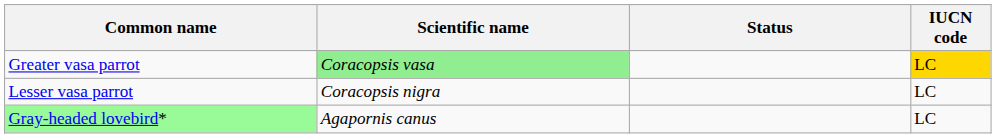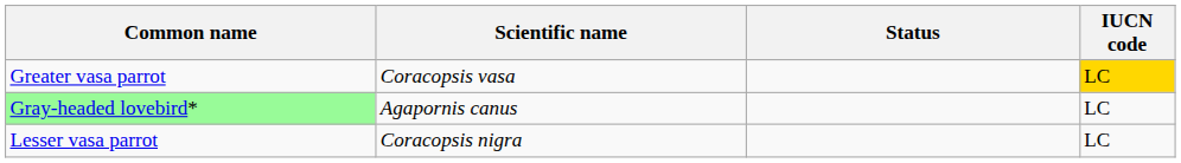 <table width=73% class="wikitable sortable">
 <tr>
 <th width=20%>Common name</th>
 <th width=20%>Scientific name</th>
 <th width=18%>Status</th>
 <th width=5%>IUCN code</th>
 </tr>
 <tr>
 <td><a href='#'>Greater vasa parrot</a></td>
-<td style="background: lightgreen;"><em>Coracopsis vasa</em></td>
+<td><em>Coracopsis vasa</em></td>
 <td></td>
 <td style="background: gold;">LC</td>
+</tr>
+<tr>
+<td style="background:palegreen; color:black"><a href='#'>Gray-headed lovebird</a>*</td>
+<td><em>Agapornis canus</em></td>
+<td></td>
+<td>LC</td>
 </tr>
 <tr>
 <td><a href='#'>Lesser vasa parrot</a></td>
 <td><em>Coracopsis nigra</em></td>
 <td></td>
 <td>LC</td>
 </tr>
-<tr>
-<td style="background:palegreen; color:black"><a href='#'>Gray-headed lovebird</a>*</td>
-<td><em>Agapornis canus</em></td>
-<td></td>
-<td>LC</td>
-</tr>
 </table>
